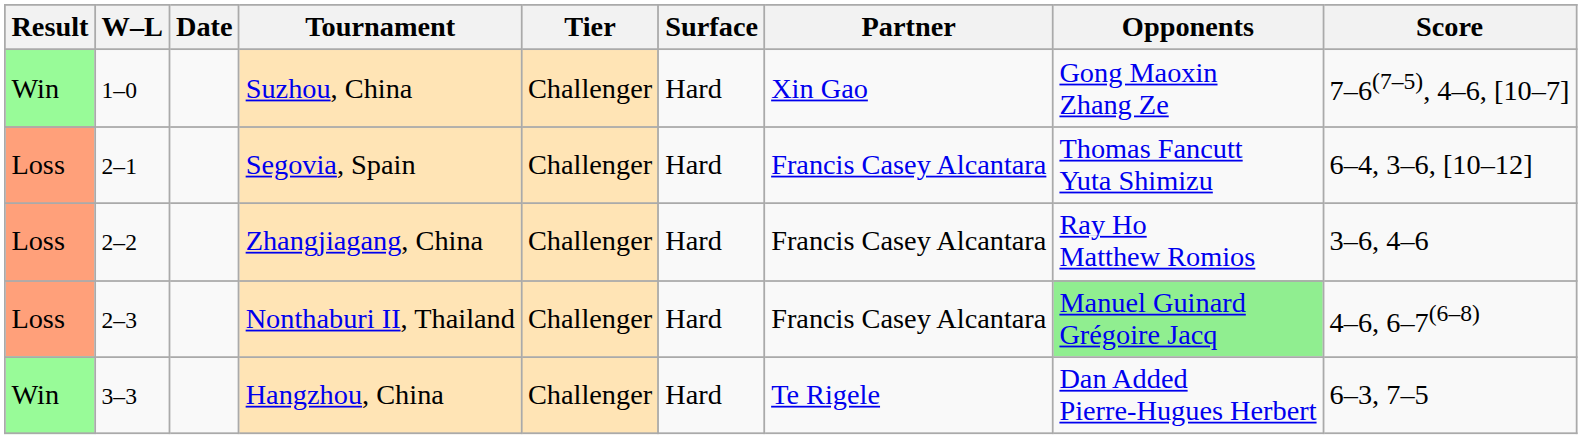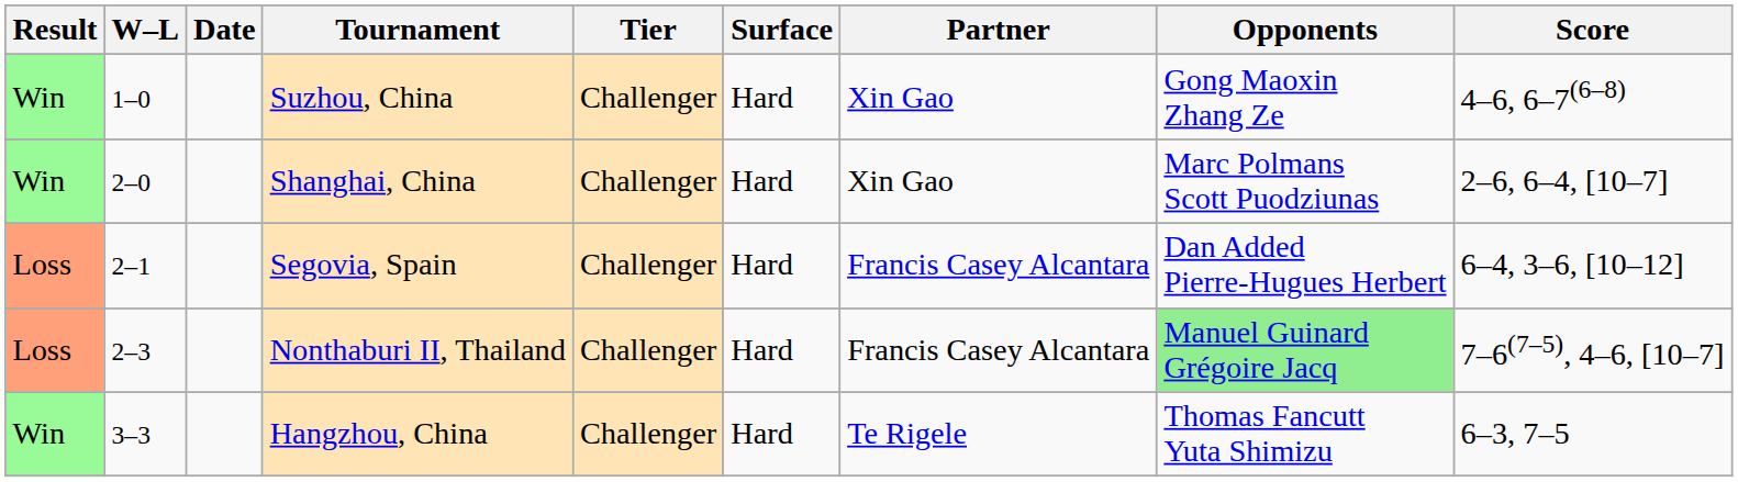 <table class="sortable wikitable">
 <tr>
 <th>Result</th>
 <th class="unsortable">W–L</th>
 <th>Date</th>
 <th>Tournament</th>
 <th>Tier</th>
 <th>Surface</th>
 <th>Partner</th>
 <th>Opponents</th>
 <th class="unsortable">Score</th>
 </tr>
 <tr>
 <td bgcolor=98FB98>Win</td>
 <td><small>1–0</small></td>
 <td><a href='#'></a></td>
 <td style=background:moccasin><a href='#'>Suzhou</a>, China</td>
 <td style=background:moccasin>Challenger</td>
 <td>Hard</td>
 <td> <a href='#'>Xin Gao</a></td>
 <td> <a href='#'>Gong Maoxin</a> <br> <a href='#'>Zhang Ze</a></td>
-<td>7–6<sup>(7–5)</sup>, 4–6, [10–7]</td>
+<td>4–6, 6–7<sup>(6–8)</sup></td>
+</tr>
+<tr>
+<td bgcolor=98FB98>Win</td>
+<td><small>2–0</small></td>
+<td><a href='#'></a></td>
+<td style=background:moccasin><a href='#'>Shanghai</a>, China</td>
+<td style=background:moccasin>Challenger</td>
+<td>Hard</td>
+<td> Xin Gao</td>
+<td> <a href='#'>Marc Polmans</a> <br> <a href='#'>Scott Puodziunas</a></td>
+<td>2–6, 6–4, [10–7]</td>
 </tr>
 <tr>
 <td bgcolor=FFA07A>Loss</td>
 <td><small>2–1</small></td>
 <td><a href='#'></a></td>
 <td style=background:moccasin><a href='#'>Segovia</a>, Spain</td>
 <td style=background:moccasin>Challenger</td>
 <td>Hard</td>
 <td> <a href='#'>Francis Casey Alcantara</a></td>
-<td> <a href='#'>Thomas Fancutt</a> <br> <a href='#'>Yuta Shimizu</a></td>
+<td> <a href='#'>Dan Added</a> <br> <a href='#'>Pierre-Hugues Herbert</a></td>
 <td>6–4, 3–6, [10–12]</td>
-</tr>
-<tr>
-<td bgcolor=FFA07A>Loss</td>
-<td><small>2–2</small></td>
-<td><a href='#'></a></td>
-<td style=background:moccasin><a href='#'>Zhangjiagang</a>, China</td>
-<td style=background:moccasin>Challenger</td>
-<td>Hard</td>
-<td> Francis Casey Alcantara</td>
-<td> <a href='#'>Ray Ho</a> <br> <a href='#'>Matthew Romios</a></td>
-<td>3–6, 4–6</td>
 </tr>
 <tr>
 <td bgcolor=FFA07A>Loss</td>
 <td><small>2–3</small></td>
 <td><a href='#'></a></td>
 <td style=background:moccasin><a href='#'>Nonthaburi II</a>, Thailand</td>
 <td style=background:moccasin>Challenger</td>
 <td>Hard</td>
 <td> Francis Casey Alcantara</td>
 <td style="background: lightgreen;"> <a href='#'>Manuel Guinard</a> <br> <a href='#'>Grégoire Jacq</a></td>
-<td>4–6, 6–7<sup>(6–8)</sup></td>
+<td>7–6<sup>(7–5)</sup>, 4–6, [10–7]</td>
 </tr>
 <tr>
 <td bgcolor=98FB98>Win</td>
 <td><small>3–3</small></td>
 <td><a href='#'></a></td>
 <td style=background:moccasin><a href='#'>Hangzhou</a>, China</td>
 <td style=background:moccasin>Challenger</td>
 <td>Hard</td>
 <td> <a href='#'>Te Rigele</a></td>
-<td> <a href='#'>Dan Added</a> <br> <a href='#'>Pierre-Hugues Herbert</a></td>
+<td> <a href='#'>Thomas Fancutt</a> <br> <a href='#'>Yuta Shimizu</a></td>
 <td>6–3, 7–5</td>
 </tr>
 </table>
